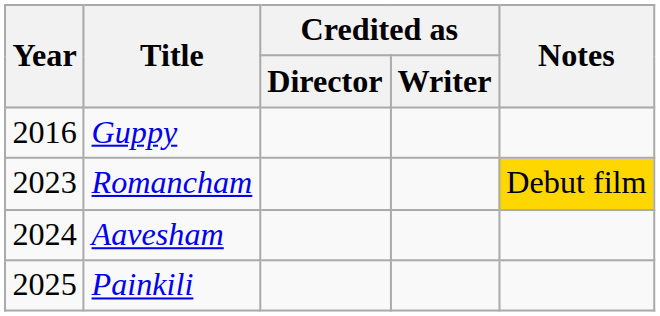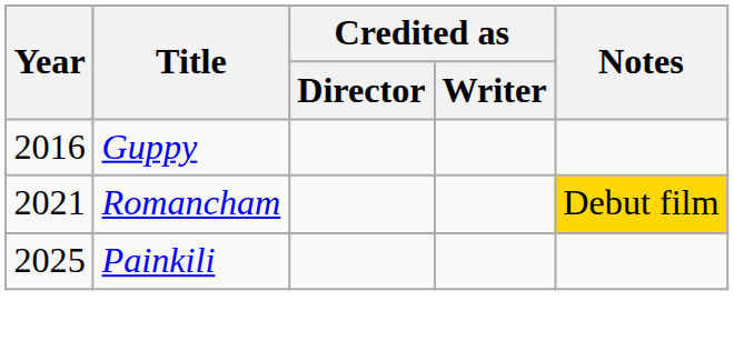 <table class="wikitable">
 <tr style="background:#B0C4DE; text-align:center;">
 <th rowspan="2" scope="col">Year</th>
 <th rowspan="2" scope="col">Title</th>
 <th scope="col"  colspan="2">Credited as</th>
 <th rowspan="2" class="unsortable" scope="col">Notes</th>
 </tr>
 <tr>
 <th>Director</th>
 <th>Writer</th>
 </tr>
 <tr>
 <td>2016</td>
 <td><em><a href='#'>Guppy</a></em></td>
 <td></td>
 <td></td>
 <td></td>
 </tr>
 <tr>
-<td>2023</td>
+<td>2021</td>
 <td><em><a href='#'>Romancham</a></em></td>
 <td></td>
 <td></td>
 <td style="background: gold;">Debut film</td>
-</tr>
-<tr>
-<td>2024</td>
-<td><em><a href='#'>Aavesham</a></em></td>
-<td></td>
-<td></td>
-<td></td>
 </tr>
 <tr>
 <td>2025</td>
 <td><em><a href='#'>Painkili</a></em></td>
 <td></td>
 <td></td>
 <td></td>
 </tr>
 </table>
